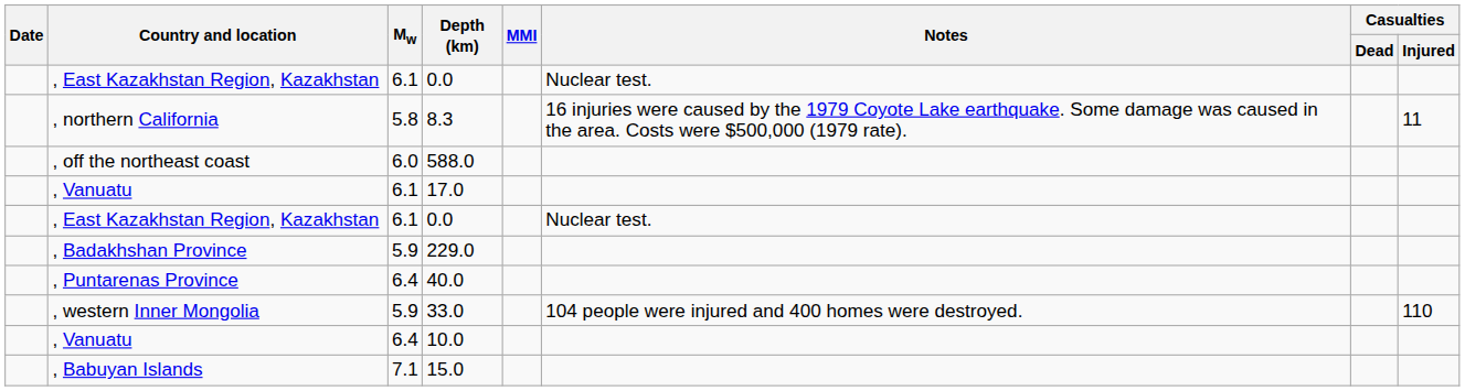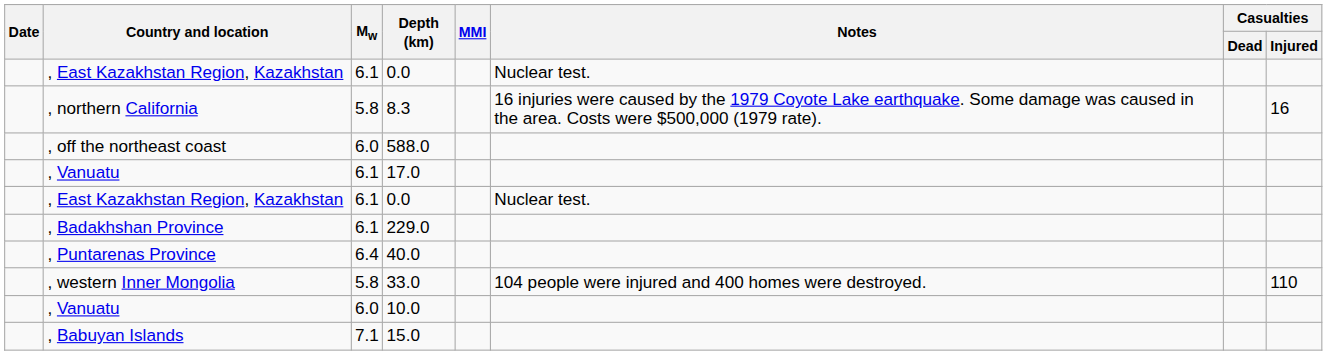 <table class="wikitable sortable" style="border:1px black; margin-left:1em;">
 <tr>
 <th rowspan="2"><small>Date</small></th>
 <th rowspan="2" style="width: 280px"><small>Country and location</small></th>
 <th rowspan="2"><small>M<sub>w</sub></small></th>
 <th rowspan="2"><small>Depth (km)</small></th>
 <th rowspan="2"><small><a href='#'>MMI</a></small></th>
 <th rowspan="2" class="unsortable"><small>Notes</small></th>
 <th colspan="2"><small>Casualties</small></th>
 </tr>
 <tr>
 <th><small>Dead</small></th>
 <th><small>Injured</small></th>
 </tr>
 <tr>
 <td></td>
 <td>, <a href='#'>East Kazakhstan Region</a>, <a href='#'>Kazakhstan</a></td>
 <td>6.1</td>
 <td>0.0</td>
 <td></td>
 <td>Nuclear test.</td>
 <td></td>
 <td></td>
 </tr>
 <tr>
 <td></td>
 <td>, northern <a href='#'>California</a></td>
 <td>5.8</td>
 <td>8.3</td>
 <td></td>
 <td>16 injuries were caused by the <a href='#'>1979 Coyote Lake earthquake</a>. Some damage was caused in the area. Costs were $500,000 (1979 rate).</td>
 <td></td>
-<td>11</td>
+<td>16</td>
 </tr>
 <tr>
 <td></td>
 <td>, off the northeast coast</td>
 <td>6.0</td>
 <td>588.0</td>
 <td></td>
 <td></td>
 <td></td>
 <td></td>
 </tr>
 <tr>
 <td></td>
 <td>, <a href='#'>Vanuatu</a></td>
 <td>6.1</td>
 <td>17.0</td>
 <td></td>
 <td></td>
 <td></td>
 <td></td>
 </tr>
 <tr>
 <td></td>
 <td>, <a href='#'>East Kazakhstan Region</a>, <a href='#'>Kazakhstan</a></td>
 <td>6.1</td>
 <td>0.0</td>
 <td></td>
 <td>Nuclear test.</td>
 <td></td>
 <td></td>
 </tr>
 <tr>
 <td></td>
 <td>, <a href='#'>Badakhshan Province</a></td>
-<td>5.9</td>
+<td>6.1</td>
 <td>229.0</td>
 <td></td>
 <td></td>
 <td></td>
 <td></td>
 </tr>
 <tr>
 <td></td>
 <td>, <a href='#'>Puntarenas Province</a></td>
 <td>6.4</td>
 <td>40.0</td>
 <td></td>
 <td></td>
 <td></td>
 <td></td>
 </tr>
 <tr>
 <td></td>
 <td>, western <a href='#'>Inner Mongolia</a></td>
-<td>5.9</td>
+<td>5.8</td>
 <td>33.0</td>
 <td></td>
 <td>104 people were injured and 400 homes were destroyed.</td>
 <td></td>
 <td>110</td>
 </tr>
 <tr>
 <td></td>
 <td>, <a href='#'>Vanuatu</a></td>
-<td>6.4</td>
+<td>6.0</td>
 <td>10.0</td>
 <td></td>
 <td></td>
 <td></td>
 <td></td>
 </tr>
 <tr>
 <td></td>
 <td>, <a href='#'>Babuyan Islands</a></td>
 <td>7.1</td>
 <td>15.0</td>
 <td></td>
 <td></td>
 <td></td>
 <td></td>
 </tr>
 </table>
